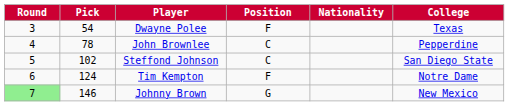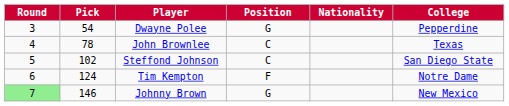 <table class="wikitable sortable sortable">
 <tr>
 <th style="background:#CC0033; color:white" width="10%">Round</th>
 <th style="background:#CC0033; color:white" width="10%">Pick</th>
 <th style="background:#CC0033; color:white" width="20%">Player</th>
 <th style="background:#CC0033; color:white" width="15%">Position</th>
 <th style="background:#CC0033; color:white" width="15%">Nationality</th>
 <th style="background:#CC0033; color:white" width="20%">College</th>
 </tr>
 <tr style="text-align: center">
 <td>3</td>
 <td>54</td>
 <td><a href='#'>Dwayne Polee</a></td>
-<td>F</td>
+<td>G</td>
 <td></td>
-<td><a href='#'>Texas</a></td>
+<td><a href='#'>Pepperdine</a></td>
 </tr>
 <tr style="text-align: center">
 <td>4</td>
 <td>78</td>
 <td><a href='#'>John Brownlee</a></td>
 <td>C</td>
 <td></td>
-<td><a href='#'>Pepperdine</a></td>
+<td><a href='#'>Texas</a></td>
 </tr>
 <tr style="text-align: center">
 <td>5</td>
 <td>102</td>
 <td><a href='#'>Steffond Johnson</a></td>
 <td>C</td>
 <td></td>
 <td><a href='#'>San Diego State</a></td>
 </tr>
 <tr style="text-align: center">
 <td>6</td>
 <td>124</td>
 <td><a href='#'>Tim Kempton</a></td>
 <td>F</td>
 <td></td>
 <td><a href='#'>Notre Dame</a></td>
 </tr>
 <tr style="text-align: center">
 <td style="background: lightgreen;">7</td>
 <td>146</td>
 <td><a href='#'>Johnny Brown</a></td>
 <td>G</td>
 <td></td>
 <td><a href='#'>New Mexico</a></td>
 </tr>
 </table>
